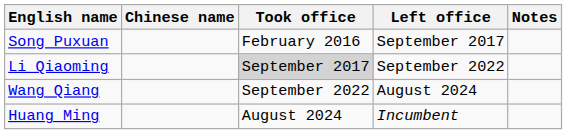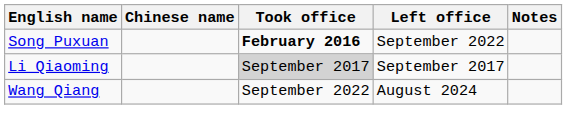 <table class="wikitable">
 <tr>
 <th>English name</th>
 <th>Chinese name</th>
 <th>Took office</th>
 <th>Left office</th>
 <th>Notes</th>
 </tr>
 <tr>
 <td><a href='#'>Song Puxuan</a></td>
 <td></td>
-<td>February 2016</td>
-<td>September 2017</td>
+<td><strong>February 2016</strong></td>
+<td>September 2022</td>
 <td></td>
 </tr>
 <tr>
 <td><a href='#'>Li Qiaoming</a></td>
 <td></td>
 <td style="background: lightgrey;">September 2017</td>
-<td>September 2022</td>
+<td>September 2017</td>
 <td></td>
 </tr>
 <tr>
 <td><a href='#'>Wang Qiang</a></td>
 <td></td>
 <td>September 2022</td>
 <td>August 2024</td>
 <td></td>
 </tr>
-<tr>
-<td><a href='#'>Huang Ming</a></td>
-<td></td>
-<td>August 2024</td>
-<td><em>Incumbent</em></td>
-<td></td>
-</tr>
 </table>
